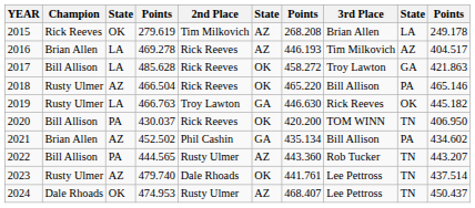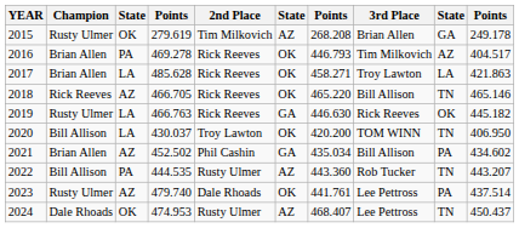 <table class="wikitable sortable">
 <tr>
 <th>YEAR</th>
 <th>Champion</th>
 <th>State</th>
 <th>Points</th>
 <th>2nd Place</th>
 <th>State</th>
 <th>Points</th>
 <th>3rd Place</th>
 <th>State</th>
 <th>Points</th>
 </tr>
 <tr>
 <td>2015</td>
-<td>Rick Reeves</td>
+<td>Rusty Ulmer</td>
 <td>OK</td>
 <td>279.619</td>
 <td>Tim Milkovich</td>
 <td>AZ</td>
 <td>268.208</td>
 <td>Brian Allen</td>
-<td>LA</td>
+<td>GA</td>
 <td>249.178</td>
 </tr>
 <tr>
 <td>2016</td>
 <td>Brian Allen</td>
-<td>LA</td>
+<td>PA</td>
 <td>469.278</td>
 <td>Rick Reeves</td>
-<td>AZ</td>
-<td>446.193</td>
+<td>OK</td>
+<td>446.793</td>
 <td>Tim Milkovich</td>
 <td>AZ</td>
 <td>404.517</td>
 </tr>
 <tr>
 <td>2017</td>
-<td>Bill Allison</td>
+<td>Brian Allen</td>
 <td>LA</td>
 <td>485.628</td>
 <td>Rick Reeves</td>
 <td>OK</td>
-<td>458.272</td>
+<td>458.271</td>
 <td>Troy Lawton</td>
-<td>GA</td>
+<td>LA</td>
 <td>421.863</td>
 </tr>
 <tr>
 <td>2018</td>
-<td>Rusty Ulmer</td>
+<td>Rick Reeves</td>
 <td>AZ</td>
-<td>466.504</td>
+<td>466.705</td>
 <td>Rick Reeves</td>
 <td>OK</td>
 <td>465.220</td>
 <td>Bill Allison</td>
-<td>PA</td>
+<td>TN</td>
 <td>465.146</td>
 </tr>
 <tr>
 <td>2019</td>
 <td>Rusty Ulmer</td>
 <td>LA</td>
 <td>466.763</td>
-<td>Troy Lawton</td>
+<td>Rick Reeves</td>
 <td>GA</td>
 <td>446.630</td>
 <td>Rick Reeves</td>
 <td>OK</td>
 <td>445.182</td>
 </tr>
 <tr>
 <td>2020</td>
 <td>Bill Allison</td>
-<td>PA</td>
+<td>LA</td>
 <td>430.037</td>
-<td>Rick Reeves</td>
+<td>Troy Lawton</td>
 <td>OK</td>
 <td>420.200</td>
 <td>TOM WINN</td>
 <td>TN</td>
 <td>406.950</td>
 </tr>
 <tr>
 <td>2021</td>
 <td>Brian Allen</td>
 <td>AZ</td>
 <td>452.502</td>
 <td>Phil Cashin</td>
 <td>GA</td>
-<td>435.134</td>
+<td>435.034</td>
 <td>Bill Allison</td>
 <td>PA</td>
 <td>434.602</td>
 </tr>
 <tr>
 <td>2022</td>
 <td>Bill Allison</td>
 <td>PA</td>
-<td>444.565</td>
+<td>444.535</td>
 <td>Rusty Ulmer</td>
 <td>AZ</td>
 <td>443.360</td>
 <td>Rob Tucker</td>
 <td>TN</td>
 <td>443.207</td>
 </tr>
 <tr>
 <td>2023</td>
 <td>Rusty Ulmer</td>
 <td>AZ</td>
 <td>479.740</td>
 <td>Dale Rhoads</td>
 <td>OK</td>
 <td>441.761</td>
 <td>Lee Pettross</td>
-<td>TN</td>
+<td>PA</td>
 <td>437.514</td>
 </tr>
 <tr>
 <td>2024</td>
 <td>Dale Rhoads</td>
 <td>OK</td>
 <td>474.953</td>
 <td>Rusty Ulmer</td>
 <td>AZ</td>
 <td>468.407</td>
 <td>Lee Pettross</td>
 <td>TN</td>
 <td>450.437</td>
 </tr>
 </table>
